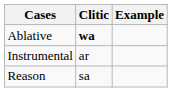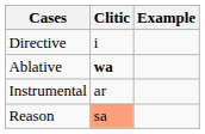 <table class="wikitable">
 <tr>
 <th>Cases</th>
 <th>Clitic</th>
 <th>Example</th>
+</tr>
+<tr>
+<td>Directive</td>
+<td>i</td>
+<td></td>
 </tr>
 <tr>
 <td>Ablative</td>
 <td><strong>wa</strong></td>
 <td></td>
 </tr>
 <tr>
 <td>Instrumental</td>
 <td>ar</td>
 <td></td>
 </tr>
 <tr>
 <td>Reason</td>
-<td>sa</td>
+<td style="background: lightsalmon;">sa</td>
 <td></td>
 </tr>
 </table>
